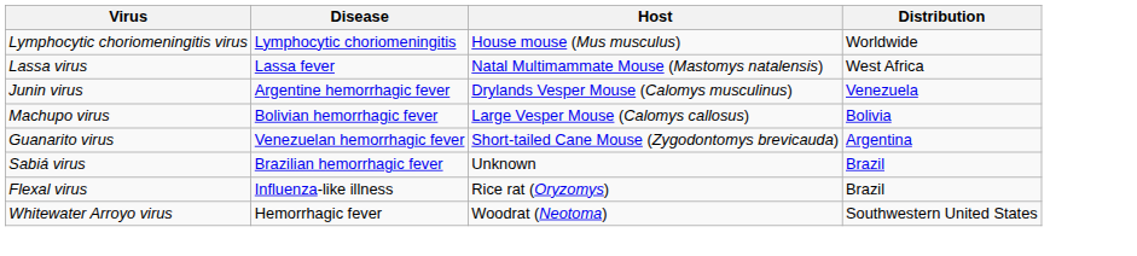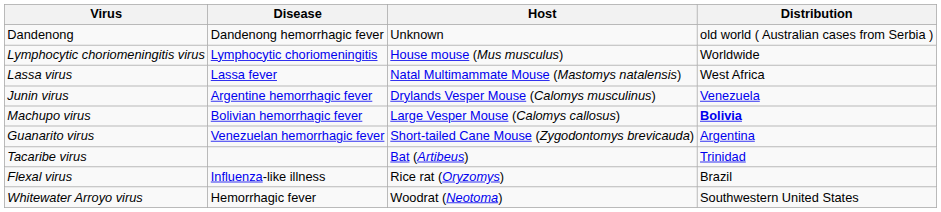 <table class="sortable wikitable">
 <tr>
 <th>Virus</th>
 <th>Disease</th>
 <th>Host</th>
 <th>Distribution</th>
+</tr>
+<tr>
+<td>Dandenong</td>
+<td>Dandenong hemorrhagic fever</td>
+<td>Unknown</td>
+<td>old world (  Australian cases from  Serbia )</td>
 </tr>
 <tr>
 <td><em>Lymphocytic choriomeningitis virus</em></td>
 <td><a href='#'>Lymphocytic choriomeningitis</a></td>
 <td><a href='#'>House mouse</a> (<em>Mus musculus</em>)</td>
 <td>Worldwide</td>
 </tr>
 <tr>
 <td><em>Lassa virus</em></td>
 <td><a href='#'>Lassa fever</a></td>
 <td><a href='#'>Natal Multimammate Mouse</a> (<em>Mastomys natalensis</em>)</td>
 <td>West Africa</td>
 </tr>
 <tr>
 <td><em>Junin virus</em></td>
 <td><a href='#'>Argentine hemorrhagic fever</a></td>
 <td><a href='#'>Drylands Vesper Mouse</a> (<em>Calomys musculinus</em>)</td>
 <td><a href='#'>Venezuela</a></td>
 </tr>
 <tr>
 <td><em>Machupo virus</em></td>
 <td><a href='#'>Bolivian hemorrhagic fever</a></td>
 <td><a href='#'>Large Vesper Mouse</a> (<em>Calomys callosus</em>)</td>
-<td><a href='#'>Bolivia</a></td>
+<td><strong><a href='#'>Bolivia</a></strong></td>
 </tr>
 <tr>
 <td><em>Guanarito virus</em></td>
 <td><a href='#'>Venezuelan hemorrhagic fever</a></td>
 <td><a href='#'>Short-tailed Cane Mouse</a> (<em>Zygodontomys brevicauda</em>)</td>
 <td><a href='#'>Argentina</a></td>
 </tr>
 <tr>
-<td><em>Sabiá virus</em></td>
-<td><a href='#'>Brazilian hemorrhagic fever</a></td>
-<td>Unknown</td>
-<td><a href='#'>Brazil</a></td>
+<td><em>Tacaribe virus</em></td>
+<td></td>
+<td><a href='#'>Bat</a> (<em><a href='#'>Artibeus</a></em>)</td>
+<td><a href='#'>Trinidad</a></td>
 </tr>
 <tr>
 <td><em>Flexal virus</em></td>
 <td><a href='#'>Influenza</a>-like illness</td>
 <td>Rice rat (<em><a href='#'>Oryzomys</a></em>)</td>
 <td>Brazil</td>
 </tr>
 <tr>
 <td><em>Whitewater Arroyo virus</em></td>
 <td>Hemorrhagic fever</td>
 <td>Woodrat (<em><a href='#'>Neotoma</a></em>)</td>
 <td>Southwestern United States</td>
 </tr>
 </table>
